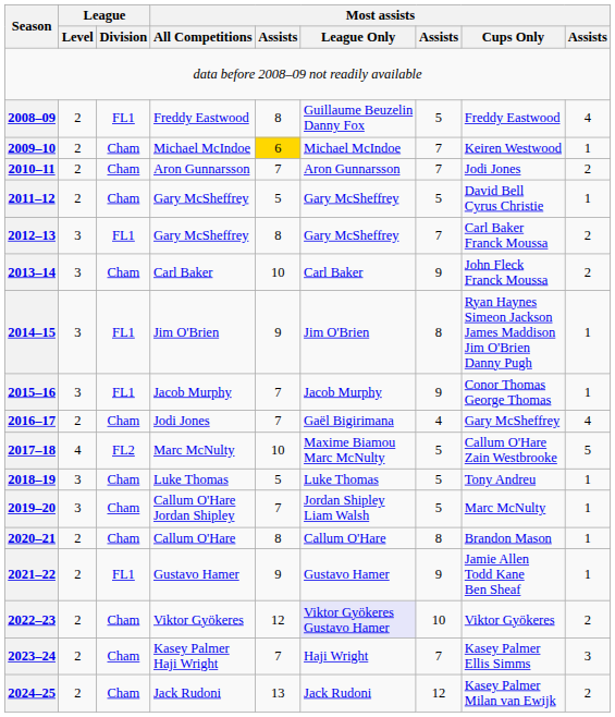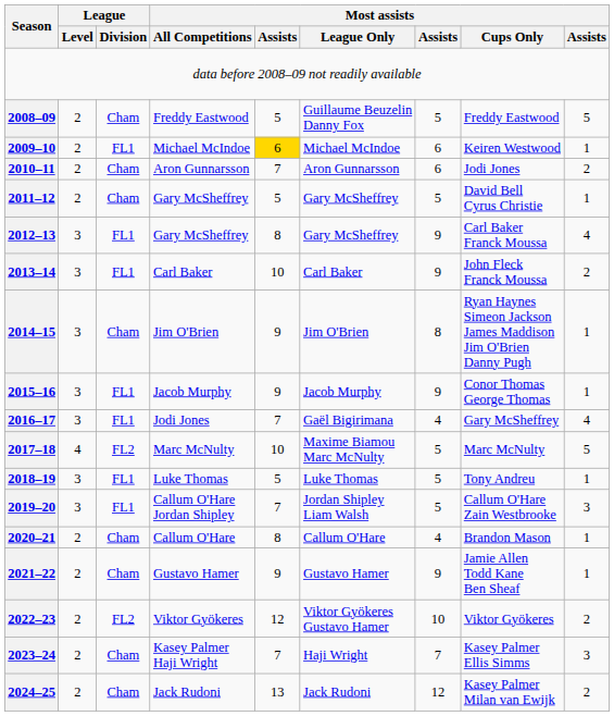 <table class="wikitable sortable" style="text-align: center">
 <tr>
 <th rowspan=2>Season</th>
 <th colspan=2>League</th>
 <th colspan=6>Most assists</th>
 </tr>
 <tr>
 <th>Level</th>
 <th>Division</th>
 <th>All Competitions</th>
 <th>Assists</th>
 <th>League Only</th>
 <th>Assists</th>
 <th>Cups Only</th>
 <th>Assists</th>
 </tr>
 <tr>
 <td colspan=9><br><em>data before 2008–09 not readily available</em><br><br></td>
 </tr>
 <tr>
 <th><a href='#'>2008–09</a></th>
 <td>2</td>
-<td><a href='#'>FL1</a></td>
+<td><a href='#'>Cham</a></td>
 <td align=left> <a href='#'>Freddy Eastwood</a></td>
-<td>8</td>
+<td>5</td>
 <td align=left> <a href='#'>Guillaume Beuzelin</a><br> <a href='#'>Danny Fox</a></td>
 <td>5</td>
 <td align=left> <a href='#'>Freddy Eastwood</a></td>
-<td>4</td>
+<td>5</td>
 </tr>
 <tr>
 <th><a href='#'>2009–10</a></th>
 <td>2</td>
-<td><a href='#'>Cham</a></td>
+<td><a href='#'>FL1</a></td>
 <td align=left> <a href='#'>Michael McIndoe</a></td>
 <td style="background: gold;">6</td>
 <td align=left> <a href='#'>Michael McIndoe</a></td>
-<td>7</td>
+<td>6</td>
 <td align=left> <a href='#'>Keiren Westwood</a></td>
 <td>1</td>
 </tr>
 <tr>
 <th><a href='#'>2010–11</a></th>
 <td>2</td>
 <td><a href='#'>Cham</a></td>
 <td align=left> <a href='#'>Aron Gunnarsson</a></td>
 <td>7</td>
 <td align=left> <a href='#'>Aron Gunnarsson</a></td>
-<td>7</td>
+<td>6</td>
 <td align=left> <a href='#'>Jodi Jones</a></td>
 <td>2</td>
 </tr>
 <tr>
 <th><a href='#'>2011–12</a></th>
 <td>2</td>
 <td><a href='#'>Cham</a></td>
 <td align=left> <a href='#'>Gary McSheffrey</a></td>
 <td>5</td>
 <td align=left> <a href='#'>Gary McSheffrey</a></td>
 <td>5</td>
 <td align=left> <a href='#'>David Bell</a><br> <a href='#'>Cyrus Christie</a></td>
 <td>1</td>
 </tr>
 <tr>
 <th><a href='#'>2012–13</a></th>
 <td>3</td>
 <td><a href='#'>FL1</a></td>
 <td align=left> <a href='#'>Gary McSheffrey</a></td>
 <td>8</td>
 <td align=left> <a href='#'>Gary McSheffrey</a></td>
-<td>7</td>
+<td>9</td>
 <td align=left> <a href='#'>Carl Baker</a><br> <a href='#'>Franck Moussa</a></td>
-<td>2</td>
+<td>4</td>
 </tr>
 <tr>
 <th><a href='#'>2013–14</a></th>
 <td>3</td>
-<td><a href='#'>Cham</a></td>
+<td><a href='#'>FL1</a></td>
 <td align=left> <a href='#'>Carl Baker</a></td>
 <td>10</td>
 <td align=left> <a href='#'>Carl Baker</a></td>
 <td>9</td>
 <td align=left> <a href='#'>John Fleck</a><br> <a href='#'>Franck Moussa</a></td>
 <td>2</td>
 </tr>
 <tr>
 <th><a href='#'>2014–15</a></th>
 <td>3</td>
-<td><a href='#'>FL1</a></td>
+<td><a href='#'>Cham</a></td>
 <td align=left> <a href='#'>Jim O'Brien</a></td>
 <td>9</td>
 <td align=left> <a href='#'>Jim O'Brien</a></td>
 <td>8</td>
 <td align=left> <a href='#'>Ryan Haynes</a><br> <a href='#'>Simeon Jackson</a><br> <a href='#'>James Maddison</a><br> <a href='#'>Jim O'Brien</a><br> <a href='#'>Danny Pugh</a></td>
 <td>1</td>
 </tr>
 <tr>
 <th><a href='#'>2015–16</a></th>
 <td>3</td>
 <td><a href='#'>FL1</a></td>
 <td align=left> <a href='#'>Jacob Murphy</a></td>
-<td>7</td>
+<td>9</td>
 <td align=left> <a href='#'>Jacob Murphy</a></td>
 <td>9</td>
 <td align=left> <a href='#'>Conor Thomas</a><br> <a href='#'>George Thomas</a></td>
 <td>1</td>
 </tr>
 <tr>
 <th><a href='#'>2016–17</a></th>
-<td>2</td>
-<td><a href='#'>Cham</a></td>
+<td>3</td>
+<td><a href='#'>FL1</a></td>
 <td align=left> <a href='#'>Jodi Jones</a></td>
 <td>7</td>
 <td align=left> <a href='#'>Gaël Bigirimana</a></td>
 <td>4</td>
 <td align=left> <a href='#'>Gary McSheffrey</a></td>
 <td>4</td>
 </tr>
 <tr>
 <th><a href='#'>2017–18</a></th>
 <td>4</td>
 <td><a href='#'>FL2</a></td>
 <td align=left> <a href='#'>Marc McNulty</a></td>
 <td>10</td>
 <td align=left> <a href='#'>Maxime Biamou</a><br> <a href='#'>Marc McNulty</a></td>
 <td>5</td>
-<td align=left> <a href='#'>Callum O'Hare</a><br> <a href='#'>Zain Westbrooke</a></td>
+<td align=left> <a href='#'>Marc McNulty</a></td>
 <td>5</td>
 </tr>
 <tr>
 <th><a href='#'>2018–19</a></th>
 <td>3</td>
-<td><a href='#'>Cham</a></td>
+<td><a href='#'>FL1</a></td>
 <td align=left> <a href='#'>Luke Thomas</a></td>
 <td>5</td>
 <td align=left> <a href='#'>Luke Thomas</a></td>
 <td>5</td>
 <td align=left> <a href='#'>Tony Andreu</a></td>
 <td>1</td>
 </tr>
 <tr>
 <th><a href='#'>2019–20</a></th>
 <td>3</td>
-<td><a href='#'>Cham</a></td>
+<td><a href='#'>FL1</a></td>
 <td align=left> <a href='#'>Callum O'Hare</a><br> <a href='#'>Jordan Shipley</a></td>
 <td>7</td>
 <td align=left> <a href='#'>Jordan Shipley</a><br> <a href='#'>Liam Walsh</a></td>
 <td>5</td>
-<td align=left> <a href='#'>Marc McNulty</a></td>
-<td>1</td>
+<td align=left> <a href='#'>Callum O'Hare</a><br> <a href='#'>Zain Westbrooke</a></td>
+<td>3</td>
 </tr>
 <tr>
 <th><a href='#'>2020–21</a></th>
 <td>2</td>
 <td><a href='#'>Cham</a></td>
 <td align=left> <a href='#'>Callum O'Hare</a></td>
 <td>8</td>
 <td align=left> <a href='#'>Callum O'Hare</a></td>
-<td>8</td>
+<td>4</td>
 <td align=left> <a href='#'>Brandon Mason</a></td>
 <td>1</td>
 </tr>
 <tr>
 <th><a href='#'>2021–22</a></th>
 <td>2</td>
-<td><a href='#'>FL1</a></td>
+<td><a href='#'>Cham</a></td>
 <td align=left> <a href='#'>Gustavo Hamer</a></td>
 <td>9</td>
 <td align=left> <a href='#'>Gustavo Hamer</a></td>
 <td>9</td>
 <td align=left> <a href='#'>Jamie Allen</a><br> <a href='#'>Todd Kane</a><br> <a href='#'>Ben Sheaf</a></td>
 <td>1</td>
 </tr>
 <tr>
 <th><a href='#'>2022–23</a></th>
 <td>2</td>
-<td><a href='#'>Cham</a></td>
+<td><a href='#'>FL2</a></td>
 <td align=left> <a href='#'>Viktor Gyökeres</a></td>
 <td>12</td>
-<td align=left style="background: lavender;"> <a href='#'>Viktor Gyökeres</a><br> <a href='#'>Gustavo Hamer</a></td>
+<td align=left> <a href='#'>Viktor Gyökeres</a><br> <a href='#'>Gustavo Hamer</a></td>
 <td>10</td>
 <td align=left> <a href='#'>Viktor Gyökeres</a></td>
 <td>2</td>
 </tr>
 <tr>
 <th><a href='#'>2023–24</a></th>
 <td>2</td>
 <td><a href='#'>Cham</a></td>
 <td align=left> <a href='#'>Kasey Palmer</a><br> <a href='#'>Haji Wright</a></td>
 <td>7</td>
 <td align=left> <a href='#'>Haji Wright</a></td>
 <td>7</td>
 <td align=left> <a href='#'>Kasey Palmer</a><br> <a href='#'>Ellis Simms</a></td>
 <td>3</td>
 </tr>
 <tr>
 <th><a href='#'>2024–25</a></th>
 <td>2</td>
 <td><a href='#'>Cham</a></td>
 <td align=left> <a href='#'>Jack Rudoni</a></td>
 <td>13</td>
 <td align=left> <a href='#'>Jack Rudoni</a></td>
 <td>12</td>
 <td align=left> <a href='#'>Kasey Palmer</a><br> <a href='#'>Milan van Ewijk</a></td>
 <td>2</td>
 </tr>
 </table>
